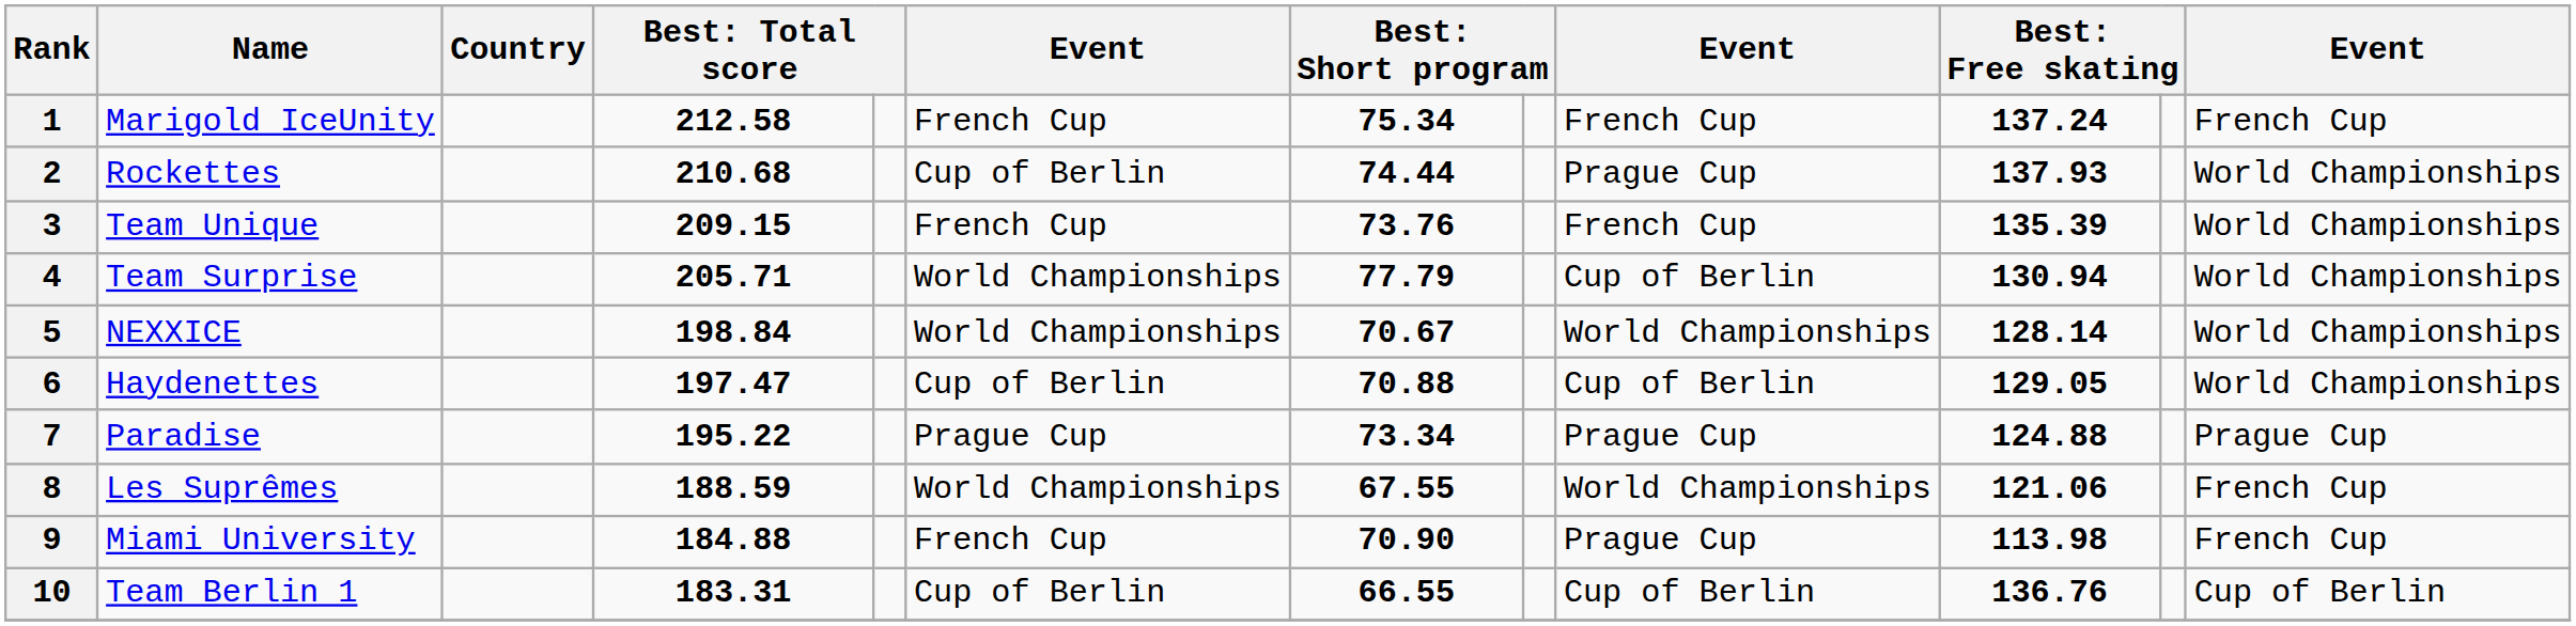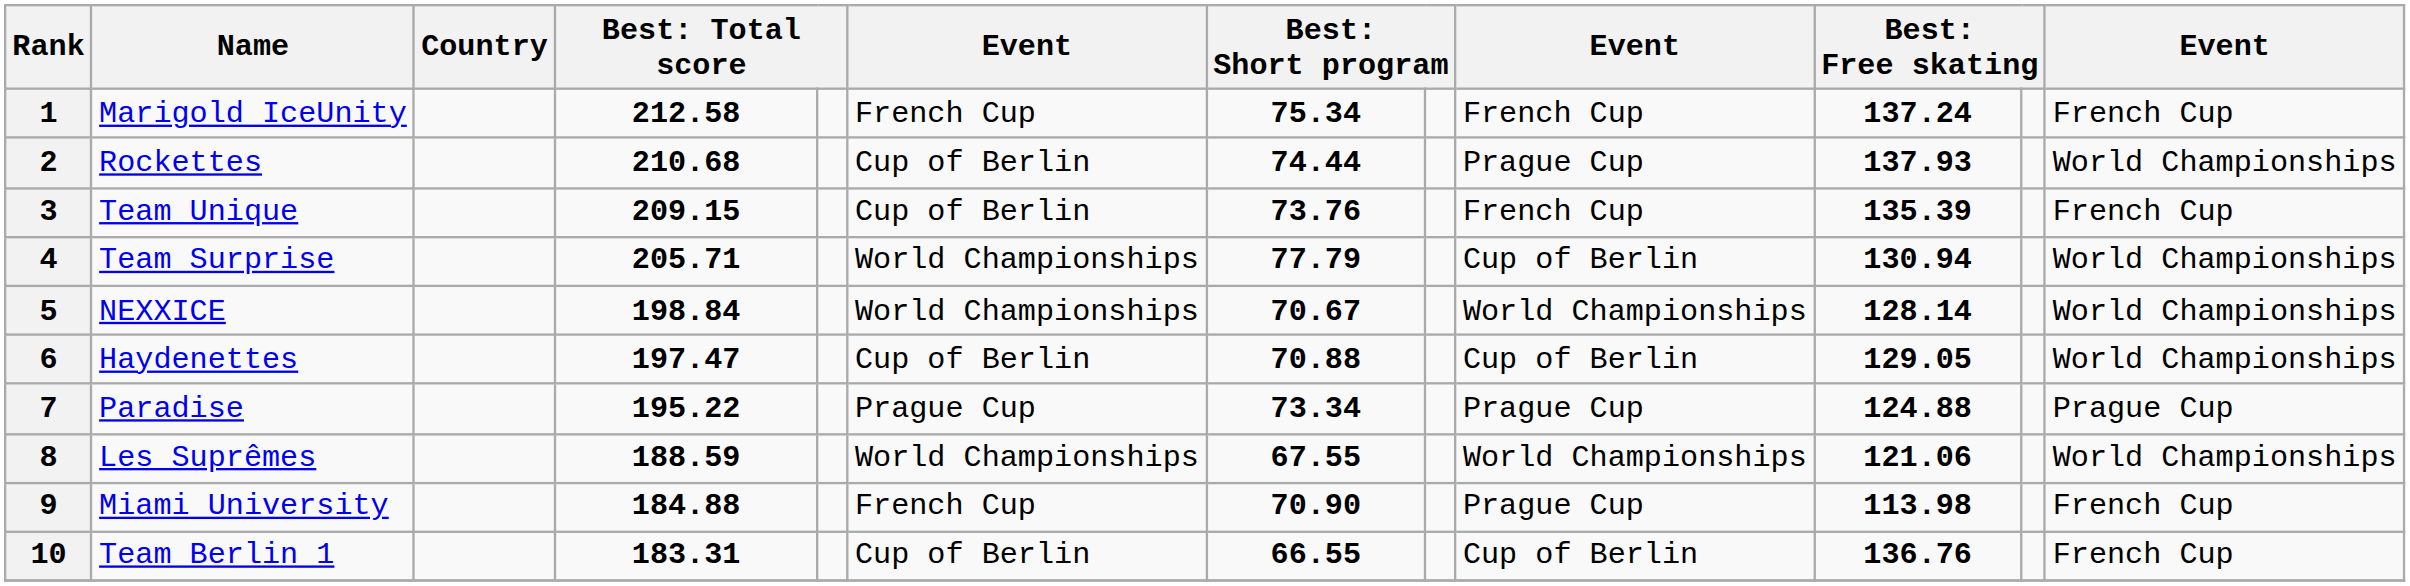 <table class="wikitable sortable">
 <tr>
 <th>Rank</th>
 <th>Name</th>
 <th>Country</th>
 <th width=120px colspan="2">Best: Total score</th>
 <th>Event</th>
 <th colspan="2">Best: <br> Short program</th>
 <th>Event</th>
 <th colspan="2">Best: <br> Free skating</th>
 <th>Event</th>
 </tr>
 <tr>
 <th>1</th>
 <td><a href='#'>Marigold IceUnity</a></td>
 <td align=center></td>
 <td align=center><strong>212.58</strong></td>
 <td align=center></td>
 <td>French Cup</td>
 <td align=center><strong>75.34</strong></td>
 <td align=center></td>
 <td>French Cup</td>
 <td align=center><strong>137.24</strong></td>
 <td align=center></td>
 <td>French Cup</td>
 </tr>
 <tr>
 <th>2</th>
 <td><a href='#'>Rockettes</a></td>
 <td align=center></td>
 <td align=center><strong>210.68</strong></td>
 <td align=center></td>
 <td>Cup of Berlin</td>
 <td align=center><strong>74.44</strong></td>
 <td align=center></td>
 <td>Prague Cup</td>
 <td align=center><strong>137.93</strong></td>
 <td align=center></td>
 <td>World Championships</td>
 </tr>
 <tr>
 <th>3</th>
 <td><a href='#'>Team Unique</a></td>
 <td align=center></td>
 <td align=center><strong>209.15</strong></td>
 <td align=center></td>
-<td>French Cup</td>
+<td>Cup of Berlin</td>
 <td align=center><strong>73.76</strong></td>
 <td align=center></td>
 <td>French Cup</td>
 <td align=center><strong>135.39</strong></td>
 <td align=center></td>
-<td>World Championships</td>
+<td>French Cup</td>
 </tr>
 <tr>
 <th>4</th>
 <td><a href='#'>Team Surprise</a></td>
 <td align=center></td>
 <td align=center><strong>205.71</strong></td>
 <td align=center></td>
 <td>World Championships</td>
 <td align=center><strong>77.79</strong></td>
 <td align=center></td>
 <td>Cup of Berlin</td>
 <td align=center><strong>130.94</strong></td>
 <td align=center></td>
 <td>World Championships</td>
 </tr>
 <tr>
 <th>5</th>
 <td><a href='#'>NEXXICE</a></td>
 <td align=center></td>
 <td align=center><strong>198.84</strong></td>
 <td align=center></td>
 <td>World Championships</td>
 <td align=center><strong>70.67</strong></td>
 <td align=center></td>
 <td>World Championships</td>
 <td align=center><strong>128.14</strong></td>
 <td align=center></td>
 <td>World Championships</td>
 </tr>
 <tr>
 <th>6</th>
 <td><a href='#'>Haydenettes</a></td>
 <td align=center></td>
 <td align=center><strong>197.47</strong></td>
 <td align=center></td>
 <td>Cup of Berlin</td>
 <td align=center><strong>70.88</strong></td>
 <td align=center></td>
 <td>Cup of Berlin</td>
 <td align=center><strong>129.05</strong></td>
 <td align=center></td>
 <td>World Championships</td>
 </tr>
 <tr>
 <th>7</th>
 <td><a href='#'>Paradise</a></td>
 <td align=center></td>
 <td align=center><strong>195.22</strong></td>
 <td align=center></td>
 <td>Prague Cup</td>
 <td align=center><strong>73.34</strong></td>
 <td align=center></td>
 <td>Prague Cup</td>
 <td align=center><strong>124.88</strong></td>
 <td align=center></td>
 <td>Prague Cup</td>
 </tr>
 <tr>
 <th>8</th>
 <td><a href='#'>Les Suprêmes</a></td>
 <td align=center></td>
 <td align=center><strong>188.59</strong></td>
 <td align=center></td>
 <td>World Championships</td>
 <td align=center><strong>67.55</strong></td>
 <td align=center></td>
 <td>World Championships</td>
 <td align=center><strong>121.06</strong></td>
 <td align=center></td>
-<td>French Cup</td>
+<td>World Championships</td>
 </tr>
 <tr>
 <th>9</th>
 <td><a href='#'>Miami University</a></td>
 <td align=center></td>
 <td align=center><strong>184.88</strong></td>
 <td align=center></td>
 <td>French Cup</td>
 <td align=center><strong>70.90</strong></td>
 <td align=center></td>
 <td>Prague Cup</td>
 <td align=center><strong>113.98</strong></td>
 <td align=center></td>
 <td>French Cup</td>
 </tr>
 <tr>
 <th>10</th>
 <td><a href='#'>Team Berlin 1</a></td>
 <td align=center></td>
 <td align=center><strong>183.31</strong></td>
 <td align=center></td>
 <td>Cup of Berlin</td>
 <td align=center><strong>66.55</strong></td>
 <td align=center></td>
 <td>Cup of Berlin</td>
 <td align=center><strong>136.76</strong></td>
 <td align=center></td>
-<td>Cup of Berlin</td>
+<td>French Cup</td>
 </tr>
 <tr>
 </tr>
 </table>
